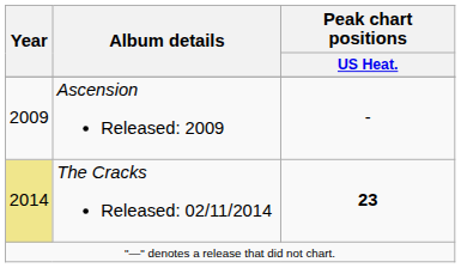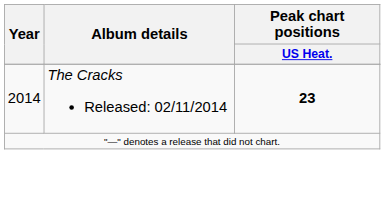 <table class="wikitable" style="text-align:center;">
 <tr>
 <th rowspan="2">Year</th>
 <th rowspan="2" style="width:200px;">Album details</th>
 <th style="width:150px;">Peak chart positions</th>
 </tr>
 <tr style="font-size:smaller;">
 <th style="width:35px;"><a href='#'>US Heat.</a></th>
 </tr>
 <tr>
 </tr>
 <tr>
-<td>2009</td>
-<td style="text-align:left;"><em> Ascension </em><br><ul><li>Released: 2009</li></ul></td>
-<td>-</td>
-</tr>
-<tr>
-<td style="background: khaki;">2014</td>
+<td>2014</td>
 <td style="text-align:left;"><em> The Cracks </em><br><ul><li>Released: 02/11/2014</li></ul></td>
 <td><strong>23</strong></td>
 </tr>
 <tr>
 <td colspan="3" style="font-size:8pt">"—" denotes a release that did not chart.</td>
 </tr>
 </table>
